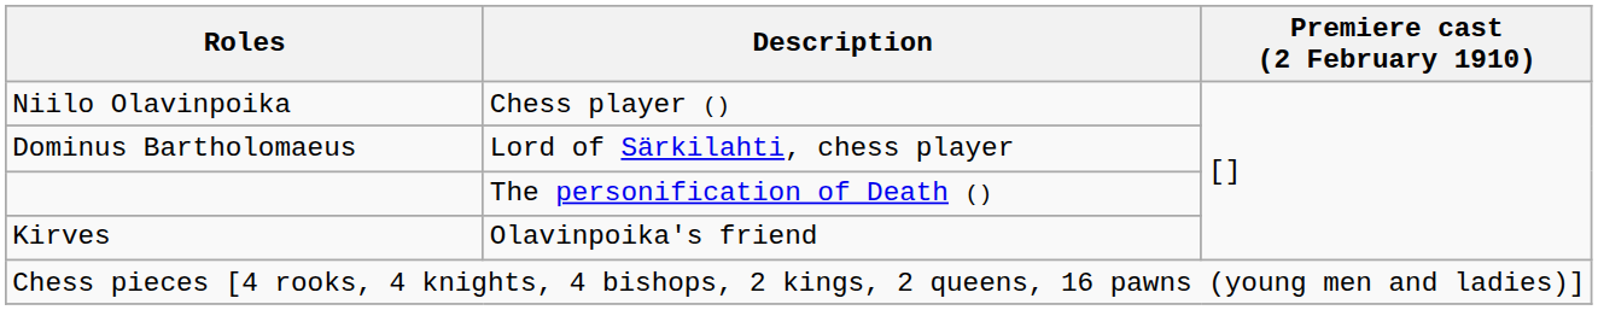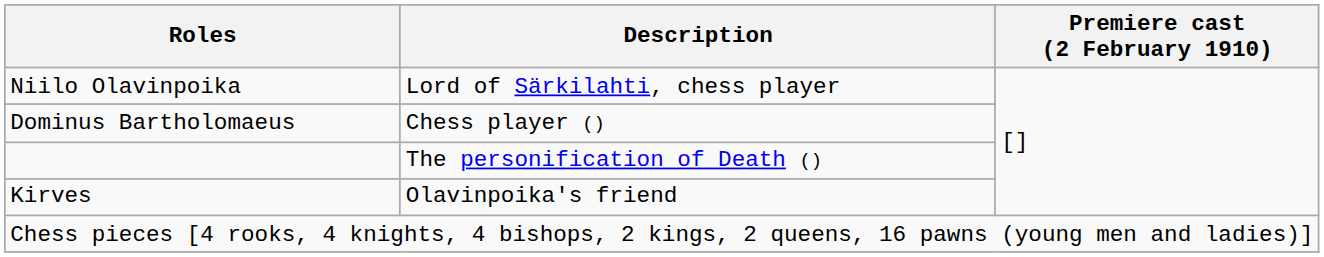 <table class="wikitable"; font-size: 95%">
 <tr>
 <th>Roles</th>
 <th>Description</th>
 <th>Premiere cast<br>(2 February 1910)</th>
 </tr>
 <tr>
 <td>Niilo Olavinpoika</td>
-<td>Chess player <small>()</small></td>
+<td>Lord of <a href='#'>Särkilahti</a>, chess player</td>
 <td rowspan=4>[]</td>
 </tr>
 <tr>
 <td>Dominus Bartholomaeus</td>
-<td>Lord of <a href='#'>Särkilahti</a>, chess player</td>
+<td>Chess player <small>()</small></td>
 </tr>
 <tr>
 <td></td>
 <td>The <a href='#'>personification of Death</a> <small>()</small></td>
 </tr>
 <tr>
 <td>Kirves</td>
 <td>Olavinpoika's friend</td>
 </tr>
 <tr>
 <td colspan=3>Chess pieces [4 rooks, 4 knights, 4 bishops, 2 kings, 2 queens, 16 pawns (young men and ladies)]</td>
 </tr>
 </table>
